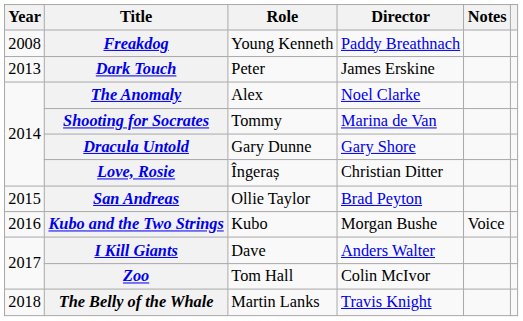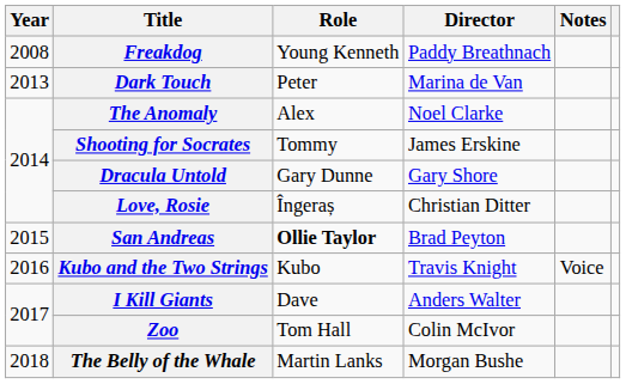 <table class="wikitable plainrowheaders sortable">
 <tr>
 <th scope="col">Year</th>
 <th scope="col">Title</th>
 <th scope="col">Role</th>
 <th scope="col">Director</th>
 <th scope="col">Notes</th>
 <th scope="col" class="unsortable"></th>
 </tr>
 <tr>
 <td>2008</td>
 <th scope="row"><em><a href='#'>Freakdog</a></em></th>
 <td>Young Kenneth</td>
 <td><a href='#'>Paddy Breathnach</a></td>
 <td></td>
 <td style="text-align:center;"></td>
 </tr>
 <tr>
 <td>2013</td>
 <th scope="row"><em><a href='#'>Dark Touch</a></em></th>
 <td>Peter</td>
-<td>James Erskine</td>
+<td><a href='#'>Marina de Van</a></td>
 <td></td>
 <td style="text-align:center;"></td>
 </tr>
 <tr>
 <td rowspan="4">2014</td>
 <th scope="row"><em><a href='#'>The Anomaly</a></em></th>
 <td>Alex</td>
 <td><a href='#'>Noel Clarke</a></td>
 <td></td>
 <td style="text-align:center;"></td>
 </tr>
 <tr>
 <th scope="row"><em><a href='#'>Shooting for Socrates</a></em></th>
 <td>Tommy</td>
-<td><a href='#'>Marina de Van</a></td>
+<td>James Erskine</td>
 <td></td>
 <td style="text-align:center;"></td>
 </tr>
 <tr>
 <th scope="row"><em><a href='#'>Dracula Untold</a></em></th>
 <td>Gary Dunne</td>
 <td><a href='#'>Gary Shore</a></td>
 <td></td>
 <td style="text-align:center;"></td>
 </tr>
 <tr>
 <th scope="row"><em><a href='#'>Love, Rosie</a></em></th>
 <td>Îngeraș</td>
 <td>Christian Ditter</td>
 <td></td>
 <td style="text-align:center;"></td>
 </tr>
 <tr>
 <td>2015</td>
 <th scope="row"><em><a href='#'>San Andreas</a></em></th>
-<td>Ollie Taylor</td>
+<td><strong>Ollie Taylor</strong></td>
 <td><a href='#'>Brad Peyton</a></td>
 <td></td>
 <td style="text-align:center;"></td>
 </tr>
 <tr>
 <td>2016</td>
 <th scope="row"><em><a href='#'>Kubo and the Two Strings</a></em></th>
 <td>Kubo</td>
-<td>Morgan Bushe</td>
+<td><a href='#'>Travis Knight</a></td>
 <td>Voice</td>
 <td style="text-align:center;"></td>
 </tr>
 <tr>
 <td rowspan="2">2017</td>
 <th scope="row"><em><a href='#'>I Kill Giants</a></em></th>
 <td>Dave</td>
 <td><a href='#'>Anders Walter</a></td>
 <td></td>
 <td style="text-align:center;"></td>
 </tr>
 <tr>
 <th scope="row"><em><a href='#'>Zoo</a></em></th>
 <td>Tom Hall</td>
 <td>Colin McIvor</td>
 <td></td>
 <td style="text-align:center;"></td>
 </tr>
 <tr>
 <td>2018</td>
 <th scope="row"><em>The Belly of the Whale</em></th>
 <td>Martin Lanks</td>
-<td><a href='#'>Travis Knight</a></td>
+<td>Morgan Bushe</td>
 <td></td>
 <td style="text-align:center;"></td>
 </tr>
 </table>
